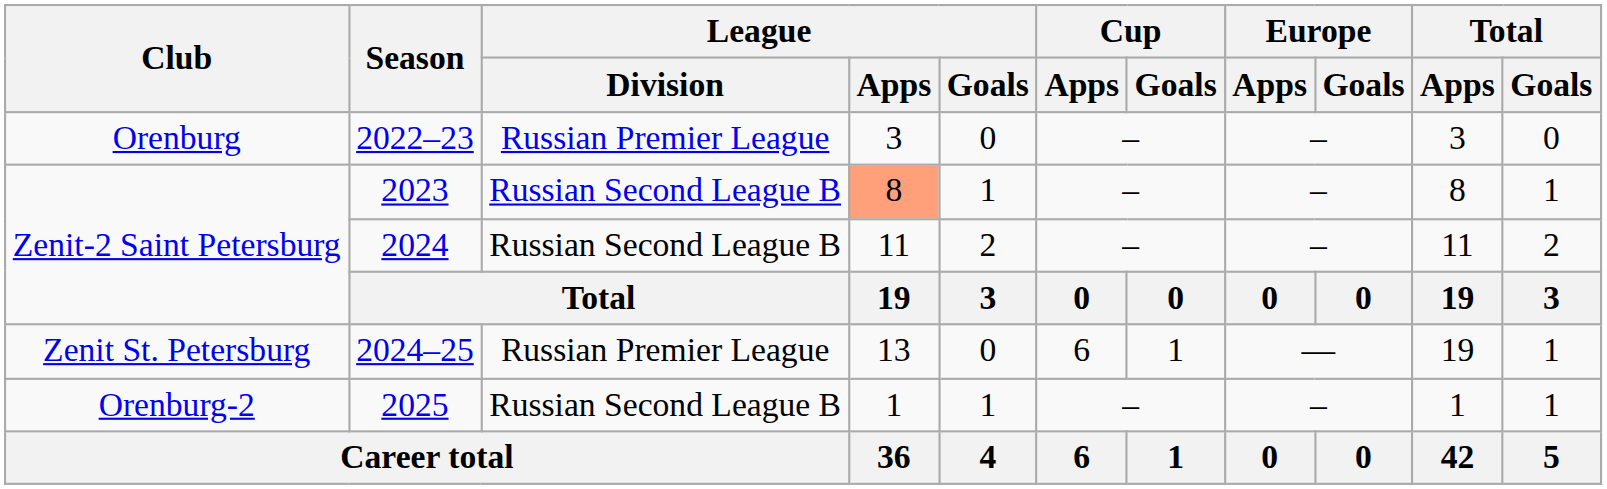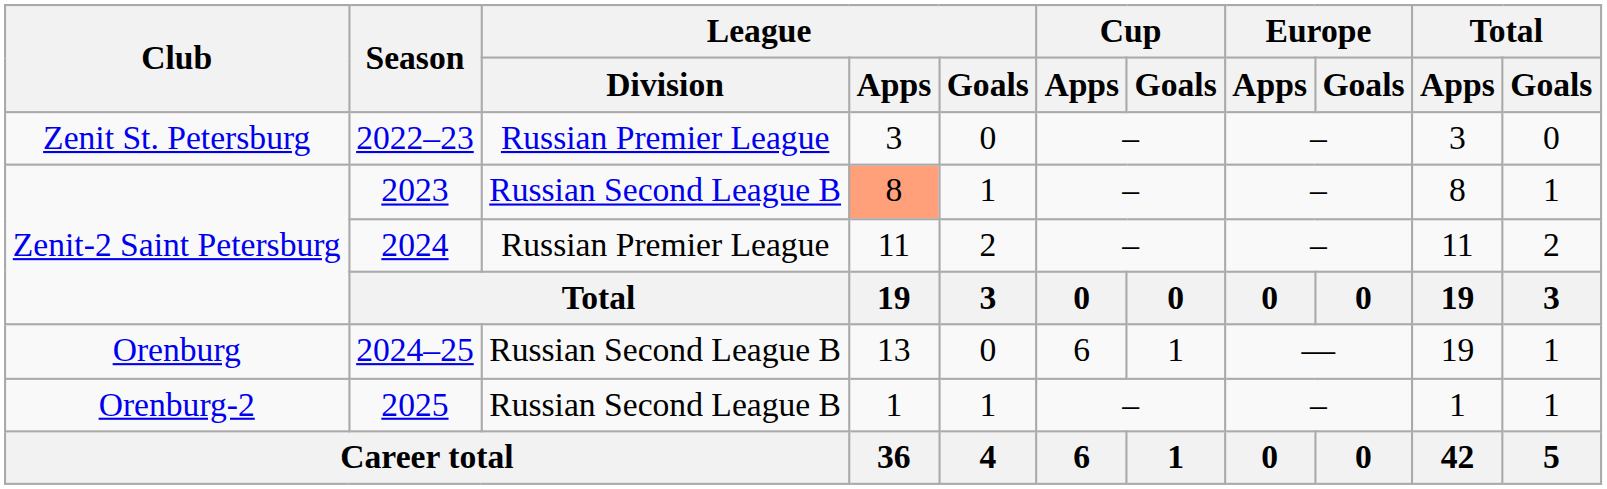 <table class="wikitable" style="text-align: center;">
 <tr>
 <th rowspan="2">Club</th>
 <th rowspan="2">Season</th>
 <th colspan="3">League</th>
 <th colspan="2">Cup</th>
 <th colspan="2">Europe</th>
 <th colspan="2">Total</th>
 </tr>
 <tr>
 <th>Division</th>
 <th>Apps</th>
 <th>Goals</th>
 <th>Apps</th>
 <th>Goals</th>
 <th>Apps</th>
 <th>Goals</th>
 <th>Apps</th>
 <th>Goals</th>
 </tr>
 <tr>
-<td><a href='#'>Orenburg</a></td>
+<td><a href='#'>Zenit St. Petersburg</a></td>
 <td><a href='#'>2022–23</a></td>
 <td><a href='#'>Russian Premier League</a></td>
 <td>3</td>
 <td>0</td>
 <td colspan=2>–</td>
 <td colspan=2>–</td>
 <td>3</td>
 <td>0</td>
 </tr>
 <tr>
 <td rowspan="3"><a href='#'>Zenit-2 Saint Petersburg</a></td>
 <td><a href='#'>2023</a></td>
 <td><a href='#'>Russian Second League B</a></td>
 <td style="background: lightsalmon;">8</td>
 <td>1</td>
 <td colspan=2>–</td>
 <td colspan=2>–</td>
 <td>8</td>
 <td>1</td>
 </tr>
 <tr>
 <td><a href='#'>2024</a></td>
-<td>Russian Second League B</td>
+<td>Russian Premier League</td>
 <td>11</td>
 <td>2</td>
 <td colspan=2>–</td>
 <td colspan=2>–</td>
 <td>11</td>
 <td>2</td>
 </tr>
 <tr>
 <th colspan=2>Total</th>
 <th>19</th>
 <th>3</th>
 <th>0</th>
 <th>0</th>
 <th>0</th>
 <th>0</th>
 <th>19</th>
 <th>3</th>
 </tr>
 <tr>
-<td><a href='#'>Zenit St. Petersburg</a></td>
+<td><a href='#'>Orenburg</a></td>
 <td><a href='#'>2024–25</a></td>
-<td>Russian Premier League</td>
+<td>Russian Second League B</td>
 <td>13</td>
 <td>0</td>
 <td>6</td>
 <td>1</td>
 <td colspan="2">—</td>
 <td>19</td>
 <td>1</td>
 </tr>
 <tr>
 <td><a href='#'>Orenburg-2</a></td>
 <td><a href='#'>2025</a></td>
 <td>Russian Second League B</td>
 <td>1</td>
 <td>1</td>
 <td colspan=2>–</td>
 <td colspan=2>–</td>
 <td>1</td>
 <td>1</td>
 </tr>
 <tr>
 <th colspan="3">Career total</th>
 <th>36</th>
 <th>4</th>
 <th>6</th>
 <th>1</th>
 <th>0</th>
 <th>0</th>
 <th>42</th>
 <th>5</th>
 </tr>
 </table>
